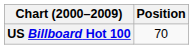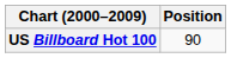 <table class="wikitable plainrowheaders" style="text-align:center">
 <tr>
 <th>Chart (2000–2009)</th>
 <th>Position</th>
 </tr>
 <tr>
 <th scope="row">US <a href='#'><em>Billboard</em> Hot 100</a></th>
-<td>70</td>
+<td>90</td>
 </tr>
 </table>
